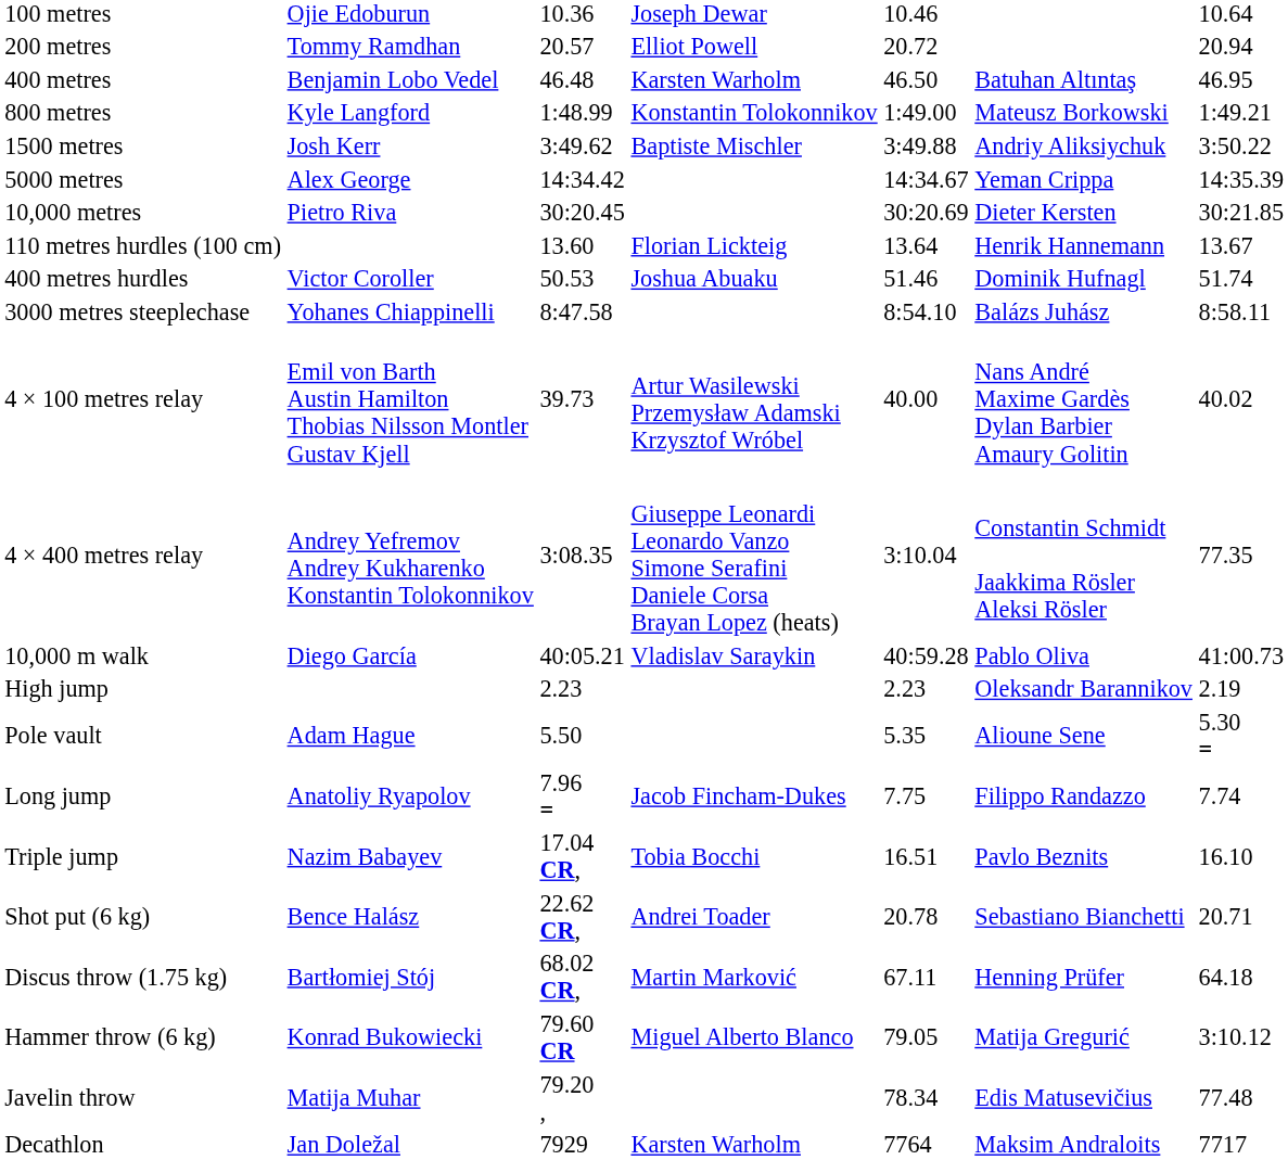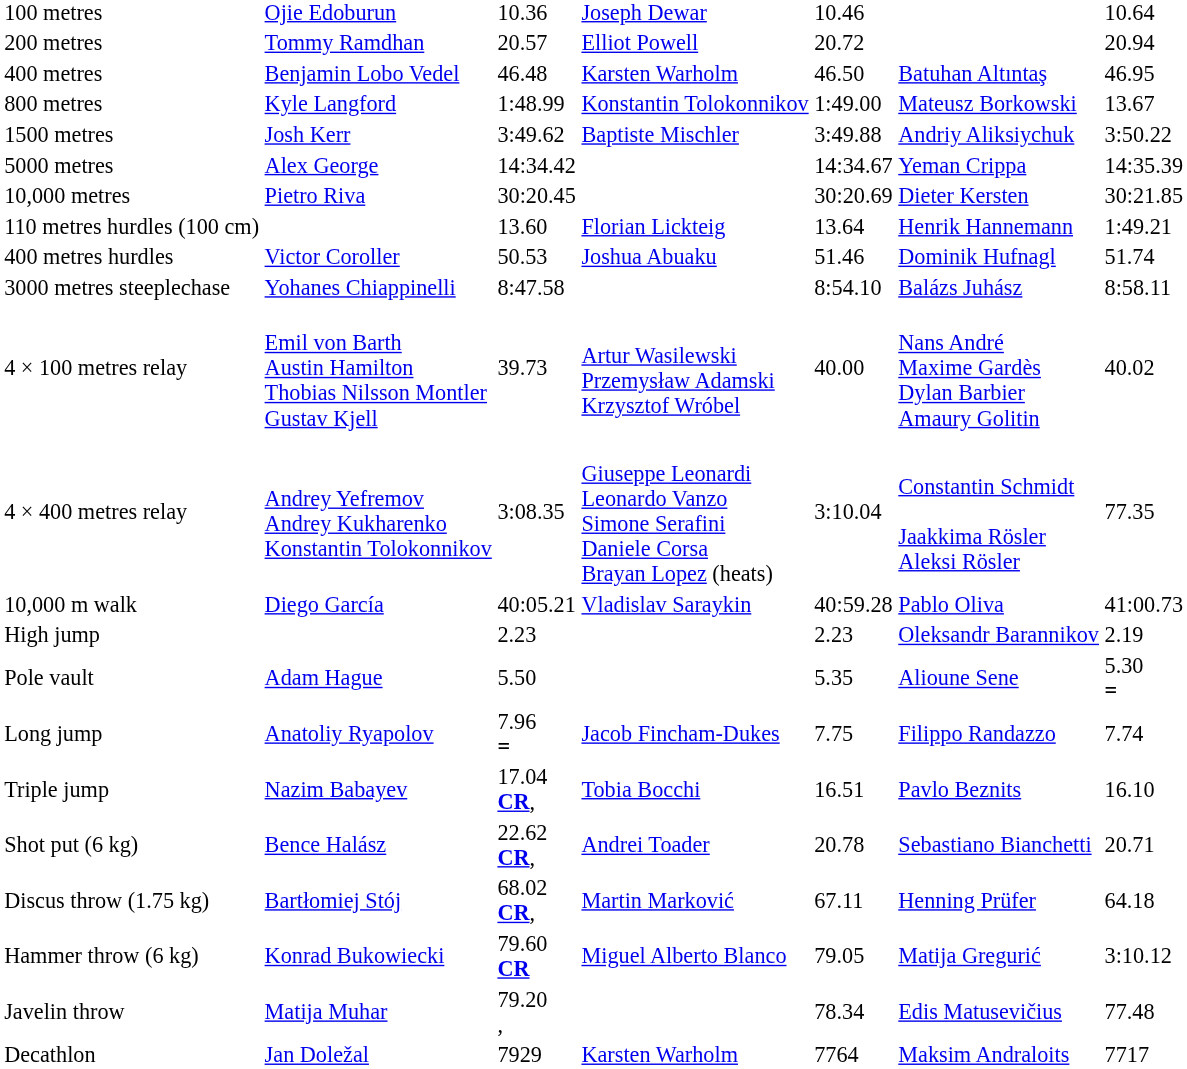 <table>
 <tr>
 <td>100 metres</td>
 <td><a href='#'>Ojie Edoburun</a><br></td>
 <td>10.36</td>
 <td><a href='#'>Joseph Dewar</a><br></td>
 <td>10.46</td>
 <td><br></td>
 <td>10.64</td>
 </tr>
 <tr>
 <td>200 metres</td>
 <td><a href='#'>Tommy Ramdhan</a><br></td>
 <td>20.57</td>
 <td><a href='#'>Elliot Powell</a><br></td>
 <td>20.72</td>
 <td><br></td>
 <td>20.94</td>
 </tr>
 <tr>
 <td>400 metres</td>
 <td><a href='#'>Benjamin Lobo Vedel</a><br></td>
 <td>46.48</td>
 <td><a href='#'>Karsten Warholm</a><br></td>
 <td>46.50</td>
 <td><a href='#'>Batuhan Altıntaş</a><br></td>
 <td>46.95</td>
 </tr>
 <tr>
 <td>800 metres</td>
 <td><a href='#'>Kyle Langford</a><br></td>
 <td>1:48.99</td>
 <td><a href='#'>Konstantin Tolokonnikov</a><br></td>
 <td>1:49.00</td>
 <td><a href='#'>Mateusz Borkowski</a><br></td>
-<td>1:49.21</td>
+<td>13.67</td>
 </tr>
 <tr>
 <td>1500 metres</td>
 <td><a href='#'>Josh Kerr</a><br></td>
 <td>3:49.62</td>
 <td><a href='#'>Baptiste Mischler</a><br></td>
 <td>3:49.88</td>
 <td><a href='#'>Andriy Aliksiychuk</a><br></td>
 <td>3:50.22</td>
 </tr>
 <tr>
 <td>5000 metres</td>
 <td><a href='#'>Alex George</a><br></td>
 <td>14:34.42</td>
 <td><br></td>
 <td>14:34.67</td>
 <td><a href='#'>Yeman Crippa</a><br></td>
 <td>14:35.39</td>
 </tr>
 <tr>
 <td>10,000 metres</td>
 <td><a href='#'>Pietro Riva</a><br></td>
 <td>30:20.45</td>
 <td><br></td>
 <td>30:20.69</td>
 <td><a href='#'>Dieter Kersten</a><br></td>
 <td>30:21.85</td>
 </tr>
 <tr>
 <td>110 metres hurdles (100 cm)</td>
 <td><br></td>
 <td>13.60</td>
 <td><a href='#'>Florian Lickteig</a><br></td>
 <td>13.64</td>
 <td><a href='#'>Henrik Hannemann</a><br></td>
-<td>13.67</td>
+<td>1:49.21</td>
 </tr>
 <tr>
 <td>400 metres hurdles</td>
 <td><a href='#'>Victor Coroller</a><br></td>
 <td>50.53</td>
 <td><a href='#'>Joshua Abuaku</a><br></td>
 <td>51.46<br><strong></strong></td>
 <td><a href='#'>Dominik Hufnagl</a><br></td>
 <td>51.74<br><strong></strong></td>
 </tr>
 <tr>
 <td>3000 metres steeplechase</td>
 <td><a href='#'>Yohanes Chiappinelli</a><br></td>
 <td>8:47.58</td>
 <td><br></td>
 <td>8:54.10</td>
 <td><a href='#'>Balázs Juhász</a><br></td>
 <td>8:58.11<br><strong></strong></td>
 </tr>
 <tr>
 <td>4 × 100 metres relay</td>
 <td><br><a href='#'>Emil von Barth</a><br><a href='#'>Austin Hamilton</a><br><a href='#'>Thobias Nilsson Montler</a><br><a href='#'>Gustav Kjell</a></td>
 <td>39.73<br><strong></strong></td>
 <td><br><a href='#'>Artur Wasilewski</a><br><a href='#'>Przemysław Adamski</a><br><a href='#'>Krzysztof Wróbel</a><br></td>
 <td>40.00</td>
 <td><br><a href='#'>Nans André</a><br><a href='#'>Maxime Gardès</a><br><a href='#'>Dylan Barbier</a><br><a href='#'>Amaury Golitin</a></td>
 <td>40.02</td>
 </tr>
 <tr>
 <td>4 × 400 metres relay</td>
 <td><br><a href='#'>Andrey Yefremov</a><br><a href='#'>Andrey Kukharenko</a><br><a href='#'>Konstantin Tolokonnikov</a><br></td>
 <td>3:08.35</td>
 <td><br><a href='#'>Giuseppe Leonardi</a><br><a href='#'>Leonardo Vanzo</a><br><a href='#'>Simone Serafini</a><br><a href='#'>Daniele Corsa</a><br><a href='#'>Brayan Lopez</a> (heats)</td>
 <td>3:10.04</td>
 <td><br><a href='#'>Constantin Schmidt</a><br><br><a href='#'>Jaakkima Rösler</a><br><a href='#'>Aleksi Rösler</a></td>
 <td>77.35</td>
 </tr>
 <tr>
 <td>10,000 m walk</td>
 <td><a href='#'>Diego García</a><br></td>
 <td>40:05.21<br><strong></strong></td>
 <td><a href='#'>Vladislav Saraykin</a><br></td>
 <td>40:59.28<br><strong></strong></td>
 <td><a href='#'>Pablo Oliva</a><br></td>
 <td>41:00.73<br><strong></strong></td>
 </tr>
 <tr>
 <td>High jump</td>
 <td><br></td>
 <td>2.23<br><strong></strong></td>
 <td><br></td>
 <td>2.23<br><strong></strong></td>
 <td><a href='#'>Oleksandr Barannikov</a><br></td>
 <td>2.19</td>
 </tr>
 <tr>
 <td>Pole vault</td>
 <td><a href='#'>Adam Hague</a><br></td>
 <td>5.50</td>
 <td><br></td>
 <td>5.35<br><strong></strong></td>
 <td><a href='#'>Alioune Sene</a><br></td>
 <td>5.30<br><strong>=</strong></td>
 </tr>
 <tr>
 <td>Long jump</td>
 <td><a href='#'>Anatoliy Ryapolov</a><br></td>
 <td>7.96<br><strong>=</strong></td>
 <td><a href='#'>Jacob Fincham-Dukes</a><br></td>
 <td>7.75<br><strong></strong></td>
 <td><a href='#'>Filippo Randazzo</a><br></td>
 <td>7.74<br><strong></strong></td>
 </tr>
 <tr>
 <td>Triple jump</td>
 <td><a href='#'>Nazim Babayev</a><br></td>
 <td>17.04<br><strong><a href='#'>CR</a></strong>, <strong></strong></td>
 <td><a href='#'>Tobia Bocchi</a><br></td>
 <td>16.51</td>
 <td><a href='#'>Pavlo Beznits</a><br></td>
 <td>16.10</td>
 </tr>
 <tr>
 <td>Shot put (6 kg)</td>
 <td><a href='#'>Bence Halász</a><br></td>
 <td>22.62<br><strong><a href='#'>CR</a></strong>, <strong></strong></td>
 <td><a href='#'>Andrei Toader</a><br></td>
 <td>20.78</td>
 <td><a href='#'>Sebastiano Bianchetti</a><br></td>
 <td>20.71<br><strong></strong></td>
 </tr>
 <tr>
 <td>Discus throw (1.75 kg)</td>
 <td><a href='#'>Bartłomiej Stój</a><br></td>
 <td>68.02<br><strong><a href='#'>CR</a></strong>, <strong></strong></td>
 <td><a href='#'>Martin Marković</a><br></td>
 <td>67.11</td>
 <td><a href='#'>Henning Prüfer</a><br></td>
 <td>64.18</td>
 </tr>
 <tr>
 <td>Hammer throw (6 kg)</td>
 <td><a href='#'>Konrad Bukowiecki</a><br></td>
 <td>79.60<br><strong><a href='#'>CR</a></strong></td>
 <td><a href='#'>Miguel Alberto Blanco</a><br></td>
 <td>79.05<br><strong></strong></td>
 <td><a href='#'>Matija Gregurić</a><br></td>
 <td>3:10.12</td>
 </tr>
 <tr>
 <td>Javelin throw</td>
 <td><a href='#'>Matija Muhar</a><br></td>
 <td>79.20<br><strong></strong>, <strong></strong></td>
 <td><br></td>
 <td>78.34</td>
 <td><a href='#'>Edis Matusevičius</a><br></td>
 <td>77.48<br><strong></strong></td>
 </tr>
 <tr>
 <td>Decathlon</td>
 <td><a href='#'>Jan Doležal</a><br></td>
 <td>7929<br><strong></strong></td>
 <td><a href='#'>Karsten Warholm</a><br></td>
 <td>7764<br><strong></strong></td>
 <td><a href='#'>Maksim Andraloits</a><br></td>
 <td>7717<br><strong></strong></td>
 </tr>
 </table>
